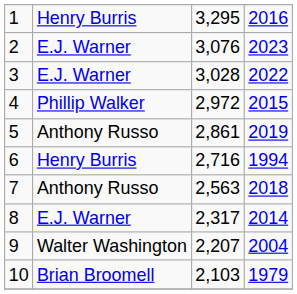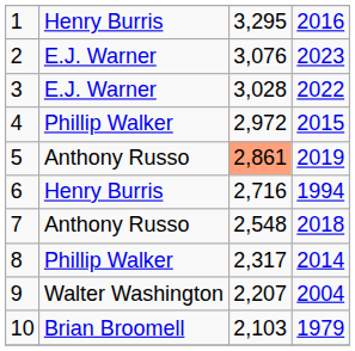 <table class="wikitable">
 <tr>
 </tr>
 <tr>
 <td>1</td>
 <td><a href='#'>Henry Burris</a></td>
 <td>3,295</td>
 <td><a href='#'>2016</a></td>
 </tr>
 <tr>
 <td>2</td>
 <td><a href='#'>E.J. Warner</a></td>
 <td>3,076</td>
 <td><a href='#'>2023</a></td>
 </tr>
 <tr>
 <td>3</td>
 <td><a href='#'>E.J. Warner</a></td>
 <td>3,028</td>
 <td><a href='#'>2022</a></td>
 </tr>
 <tr>
 <td>4</td>
 <td><a href='#'>Phillip Walker</a></td>
 <td>2,972</td>
 <td><a href='#'>2015</a></td>
 </tr>
 <tr>
 <td>5</td>
 <td>Anthony Russo</td>
-<td>2,861</td>
+<td style="background: lightsalmon;">2,861</td>
 <td><a href='#'>2019</a></td>
 </tr>
 <tr>
 <td>6</td>
 <td><a href='#'>Henry Burris</a></td>
 <td>2,716</td>
 <td><a href='#'>1994</a></td>
 </tr>
 <tr>
 <td>7</td>
 <td>Anthony Russo</td>
-<td>2,563</td>
+<td>2,548</td>
 <td><a href='#'>2018</a></td>
 </tr>
 <tr>
 <td>8</td>
-<td><a href='#'>E.J. Warner</a></td>
+<td><a href='#'>Phillip Walker</a></td>
 <td>2,317</td>
 <td><a href='#'>2014</a></td>
 </tr>
 <tr>
 <td>9</td>
 <td>Walter Washington</td>
 <td>2,207</td>
 <td><a href='#'>2004</a></td>
 </tr>
 <tr>
 <td>10</td>
 <td><a href='#'>Brian Broomell</a></td>
 <td>2,103</td>
 <td><a href='#'>1979</a></td>
 </tr>
 <tr>
 </tr>
 </table>
